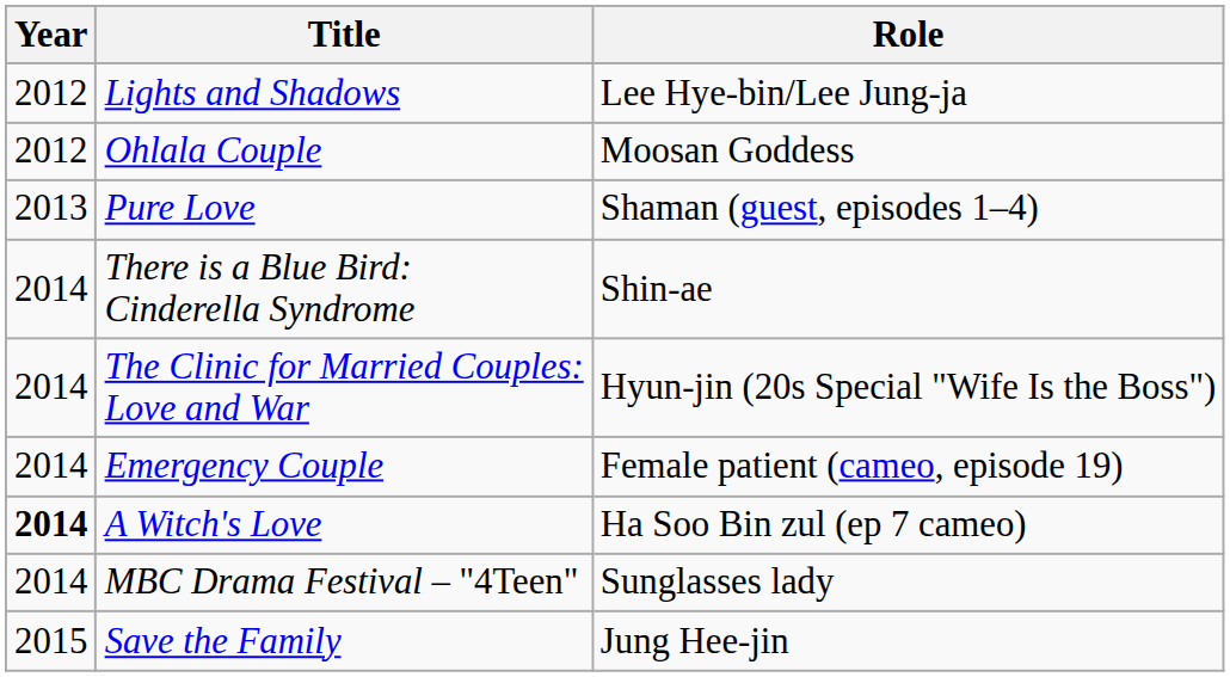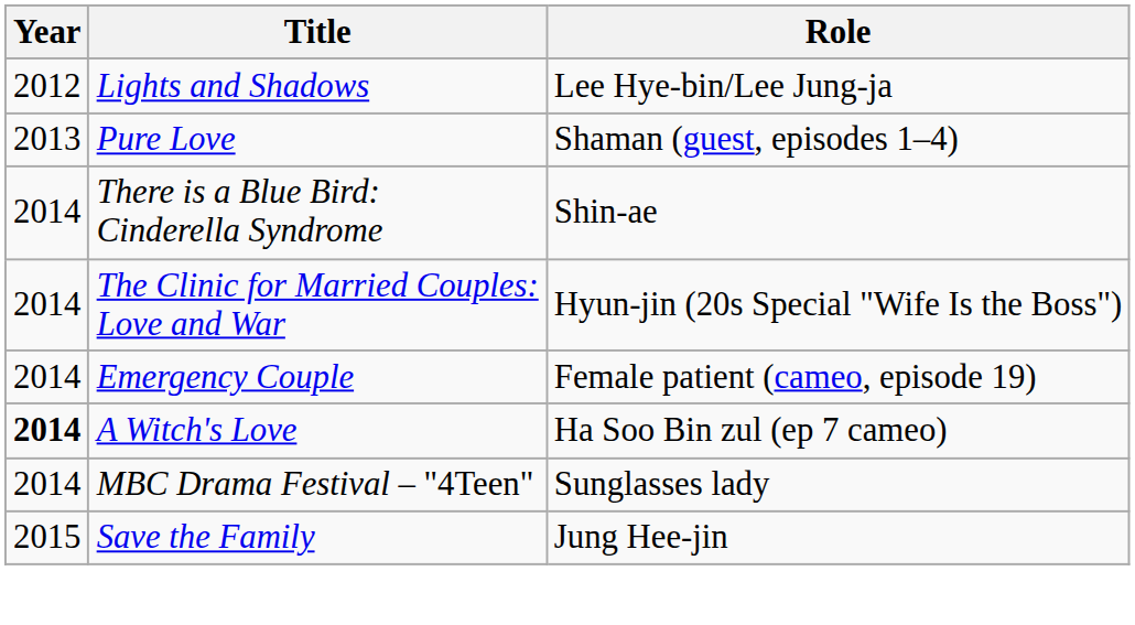 <table class="wikitable">
 <tr>
 <th scope="col">Year</th>
 <th scope="col">Title</th>
 <th scope="col">Role</th>
 </tr>
 <tr>
 <td>2012</td>
 <td><em><a href='#'>Lights and Shadows</a></em></td>
 <td>Lee Hye-bin/Lee Jung-ja</td>
-</tr>
-<tr>
-<td>2012</td>
-<td><em><a href='#'>Ohlala Couple</a></em></td>
-<td>Moosan Goddess</td>
 </tr>
 <tr>
 <td>2013</td>
 <td><em><a href='#'>Pure Love</a></em></td>
 <td>Shaman (<a href='#'>guest</a>, episodes 1–4)</td>
 </tr>
 <tr>
 <td>2014</td>
 <td><em>There is a Blue Bird:<br>Cinderella Syndrome</em></td>
 <td>Shin-ae</td>
 </tr>
 <tr>
 <td>2014</td>
 <td><em><a href='#'>The Clinic for Married Couples:<br>Love and War</a></em></td>
 <td>Hyun-jin (20s Special "Wife Is the Boss")</td>
 </tr>
 <tr>
 <td>2014</td>
 <td><em><a href='#'>Emergency Couple</a></em></td>
 <td>Female patient (<a href='#'>cameo</a>, episode 19)</td>
 </tr>
 <tr>
 <td><strong>2014</strong></td>
 <td><em><a href='#'>A Witch's Love</a></em></td>
 <td>Ha Soo Bin zul (ep 7 cameo)</td>
 </tr>
 <tr>
 <td>2014</td>
 <td><em>MBC Drama Festival</em> – "4Teen"</td>
 <td>Sunglasses lady</td>
 </tr>
 <tr>
 <td>2015</td>
 <td><em><a href='#'>Save the Family</a></em></td>
 <td>Jung Hee-jin</td>
 </tr>
 </table>
